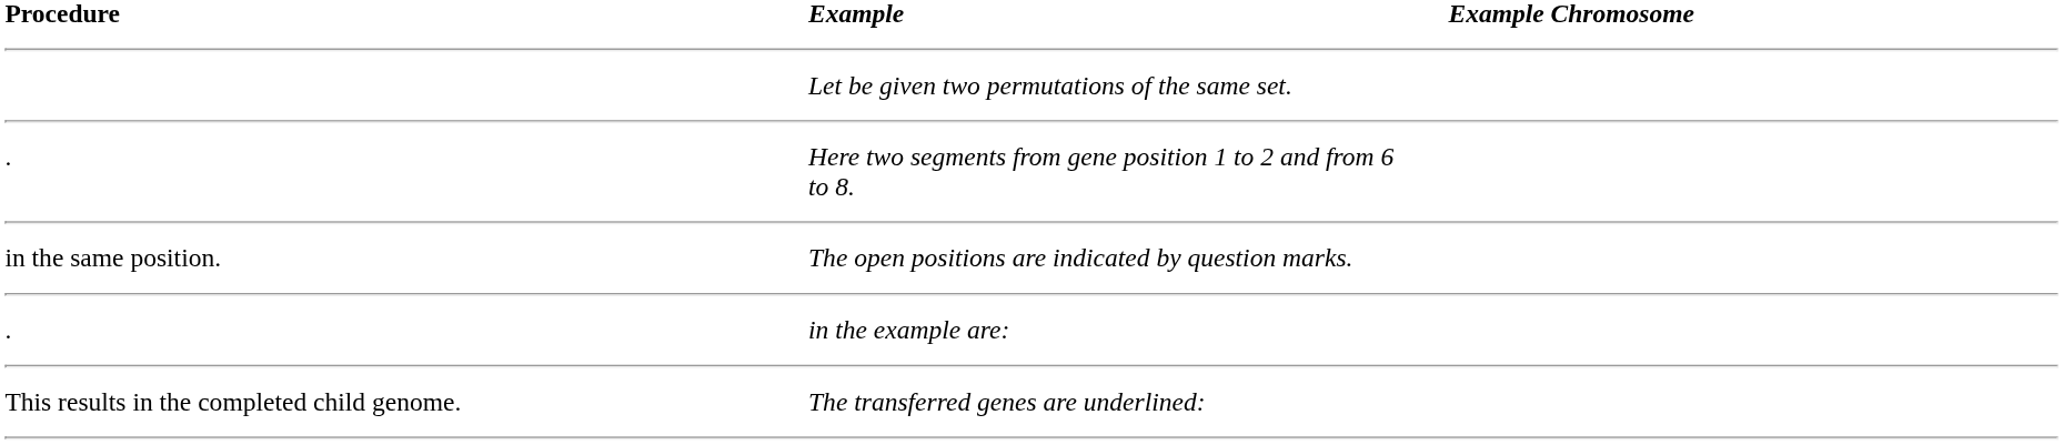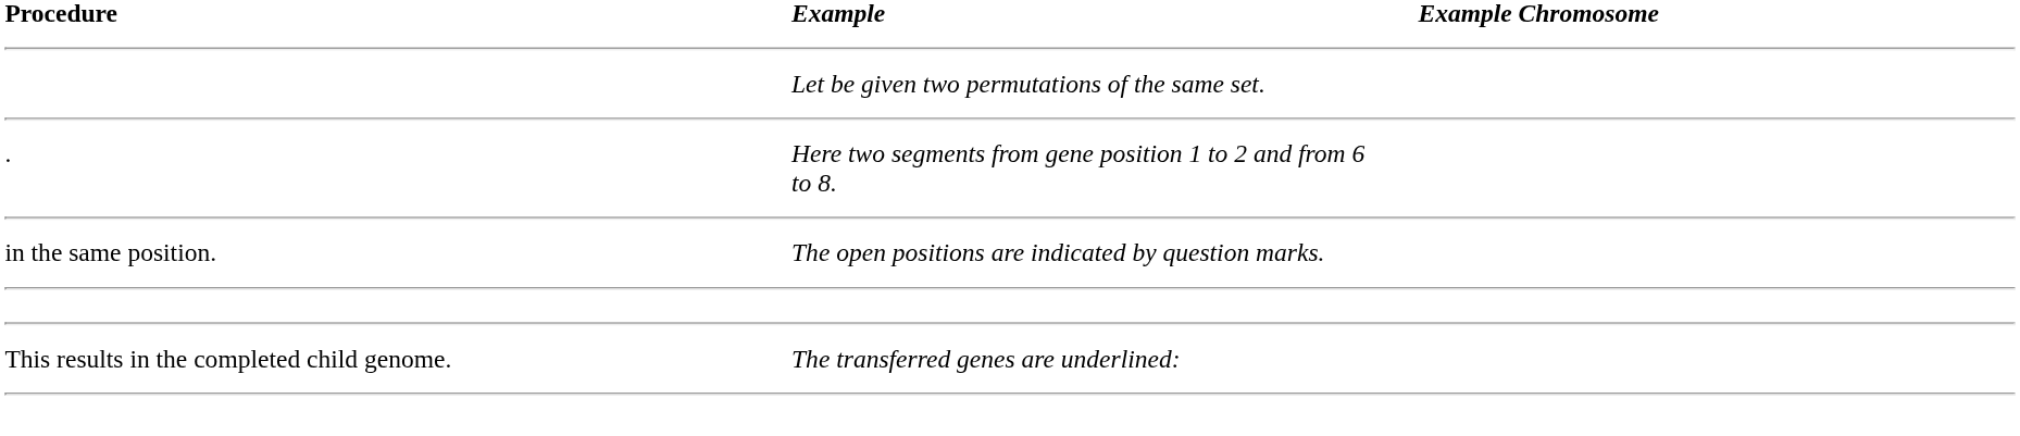 <table>
 <tr>
 <td><strong>Procedure</strong></td>
 <td> </td>
 <td><strong><em>Example</em></strong></td>
 <td> </td>
 <td><strong><em>Example Chromosome</em></strong></td>
 </tr>
 <tr>
 <td colspan=5><hr></td>
 </tr>
 <tr style="vertical-align: top; ">
 <td style="width:38%;"> </td>
 <td style="width:1%;"> </td>
 <td style="width:30%;"><em>Let be given two permutations of the same set.</em></td>
 <td style="width:1%;"> </td>
 <td style="width:30%;"></td>
 </tr>
 <tr>
 <td colspan=5><hr></td>
 </tr>
 <tr style="vertical-align: top; ">
 <td>.</td>
 <td> </td>
 <td><em>Here two segments from gene position 1 to 2 and from 6 to 8.</em></td>
 <td> </td>
 <td style="vertical-align: middle;"></td>
 </tr>
 <tr>
 <td colspan=5><hr></td>
 </tr>
 <tr style="vertical-align: top;">
 <td> in the same position.</td>
 <td> </td>
 <td><em>The open positions are indicated by question marks.</em></td>
 <td> </td>
 <td style="vertical-align: middle;"></td>
 </tr>
 <tr>
 <td colspan=5><hr></td>
 </tr>
-<tr style="vertical-align: top;">
-<td>.</td>
-<td> </td>
-<td><em> in the example are:</em></td>
-<td> </td>
-<td><br></td>
-</tr>
 <tr>
 <td colspan=5><hr></td>
 </tr>
 <tr style="vertical-align: top;">
 <td>This results in the completed child genome.</td>
 <td> </td>
 <td><em>The transferred genes are underlined:</em></td>
 <td> </td>
 <td></td>
 </tr>
 <tr>
 <td colspan=5><hr></td>
 </tr>
 </table>
